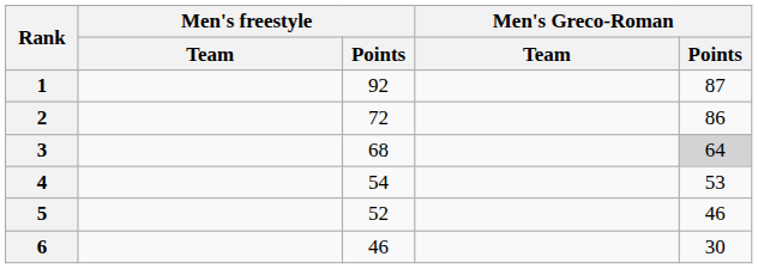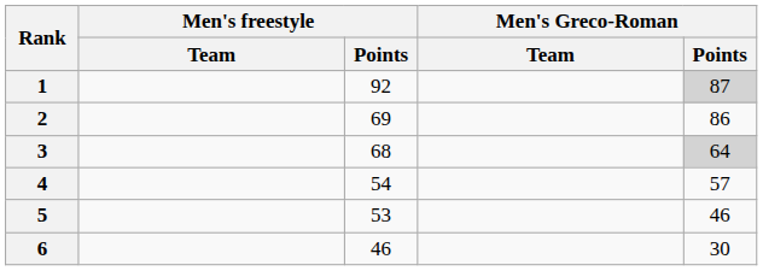 <table class="wikitable" style="text-align:center;">
 <tr>
 <th width=50 rowspan="2">Rank</th>
 <th colspan="2">Men's freestyle</th>
 <th colspan="2">Men's Greco-Roman</th>
 </tr>
 <tr>
 <th width=200>Team</th>
 <th width=50>Points</th>
 <th width=200>Team</th>
 <th width=50>Points</th>
 </tr>
 <tr>
 <th>1</th>
 <td align=left></td>
 <td>92</td>
 <td align=left></td>
-<td>87</td>
+<td style="background: lightgrey;">87</td>
 </tr>
 <tr>
 <th>2</th>
 <td align=left></td>
-<td>72</td>
+<td>69</td>
 <td align=left></td>
 <td>86</td>
 </tr>
 <tr>
 <th>3</th>
 <td align=left></td>
 <td>68</td>
 <td align=left></td>
 <td style="background: lightgrey;">64</td>
 </tr>
 <tr>
 <th>4</th>
 <td align=left></td>
 <td>54</td>
 <td align=left></td>
-<td>53</td>
+<td>57</td>
 </tr>
 <tr>
 <th>5</th>
 <td align=left></td>
-<td>52</td>
+<td>53</td>
 <td align=left></td>
 <td>46</td>
 </tr>
 <tr>
 <th>6</th>
 <td align=left></td>
 <td>46</td>
 <td align=left></td>
 <td>30</td>
 </tr>
 </table>
